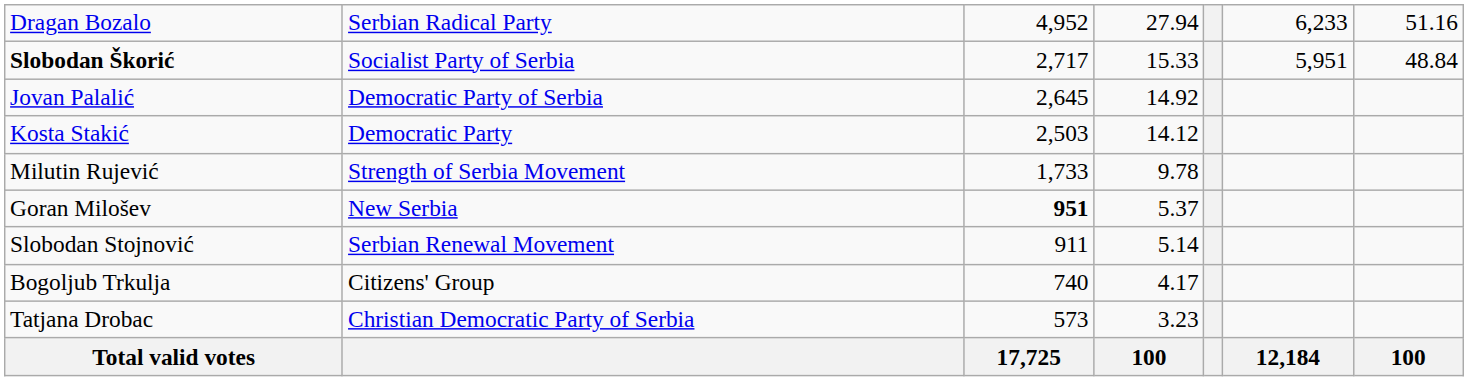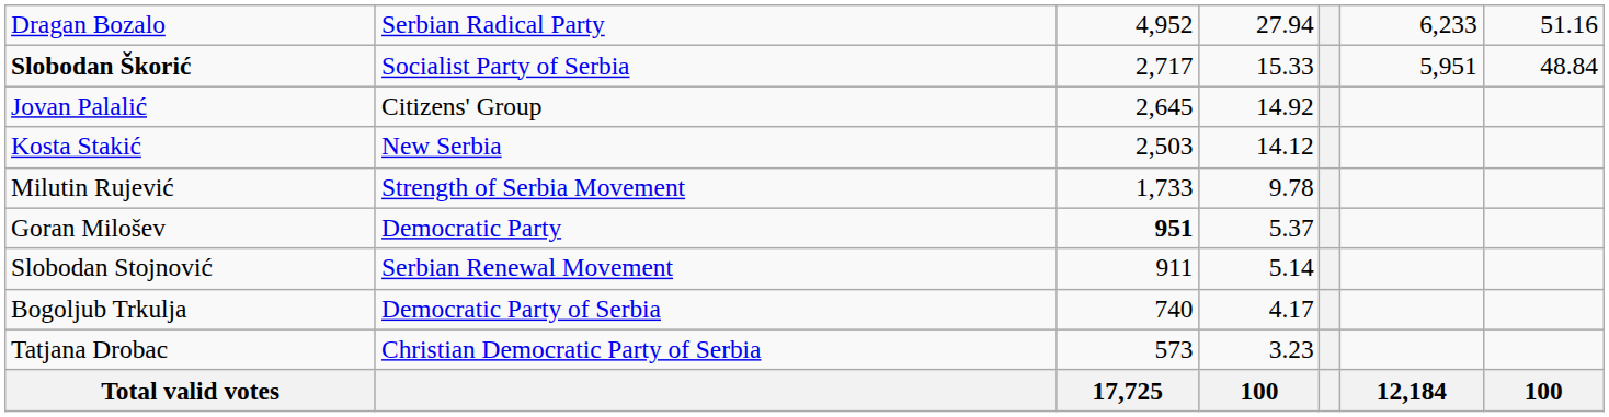 <table style="width:1000px;" class="wikitable">
 <tr>
 <td align="left"><a href='#'>Dragan Bozalo</a></td>
 <td align="left"><a href='#'>Serbian Radical Party</a></td>
 <td align="right">4,952</td>
 <td align="right">27.94</td>
 <th align="left"></th>
 <td align="right">6,233</td>
 <td align="right">51.16</td>
 </tr>
 <tr>
 <td align="left"><strong>Slobodan Škorić</strong></td>
 <td align="left"><a href='#'>Socialist Party of Serbia</a></td>
 <td align="right">2,717</td>
 <td align="right">15.33</td>
 <th align="left"></th>
 <td align="right">5,951</td>
 <td align="right">48.84</td>
 </tr>
 <tr>
 <td align="left"><a href='#'>Jovan Palalić</a></td>
-<td align="left"><a href='#'>Democratic Party of Serbia</a></td>
+<td align="left">Citizens' Group</td>
 <td align="right">2,645</td>
 <td align="right">14.92</td>
 <th align="left"></th>
 <td align="right"></td>
 <td align="right"></td>
 </tr>
 <tr>
 <td align="left"><a href='#'>Kosta Stakić</a></td>
-<td align="left"><a href='#'>Democratic Party</a></td>
+<td align="left"><a href='#'>New Serbia</a></td>
 <td align="right">2,503</td>
 <td align="right">14.12</td>
 <th align="left"></th>
 <td align="right"></td>
 <td align="right"></td>
 </tr>
 <tr>
 <td align="left">Milutin Rujević</td>
 <td align="left"><a href='#'>Strength of Serbia Movement</a></td>
 <td align="right">1,733</td>
 <td align="right">9.78</td>
 <th align="left"></th>
 <td align="right"></td>
 <td align="right"></td>
 </tr>
 <tr>
 <td align="left">Goran Milošev</td>
-<td align="left"><a href='#'>New Serbia</a></td>
+<td align="left"><a href='#'>Democratic Party</a></td>
 <td align="right"><strong>951</strong></td>
 <td align="right">5.37</td>
 <th align="left"></th>
 <td align="right"></td>
 <td align="right"></td>
 </tr>
 <tr>
 <td align="left">Slobodan Stojnović</td>
 <td align="left"><a href='#'>Serbian Renewal Movement</a></td>
 <td align="right">911</td>
 <td align="right">5.14</td>
 <th align="left"></th>
 <td align="right"></td>
 <td align="right"></td>
 </tr>
 <tr>
 <td align="left">Bogoljub Trkulja</td>
-<td align="left">Citizens' Group</td>
+<td align="left"><a href='#'>Democratic Party of Serbia</a></td>
 <td align="right">740</td>
 <td align="right">4.17</td>
 <th align="left"></th>
 <td align="right"></td>
 <td align="right"></td>
 </tr>
 <tr>
 <td align="left">Tatjana Drobac</td>
 <td align="left"><a href='#'>Christian Democratic Party of Serbia</a></td>
 <td align="right">573</td>
 <td align="right">3.23</td>
 <th align="left"></th>
 <td align="right"></td>
 <td align="right"></td>
 </tr>
 <tr>
 <th align="left">Total valid votes</th>
 <th align="left"></th>
 <th align="right">17,725</th>
 <th align="right">100</th>
 <th align="left"></th>
 <th align="right">12,184</th>
 <th align="right">100</th>
 </tr>
 </table>
